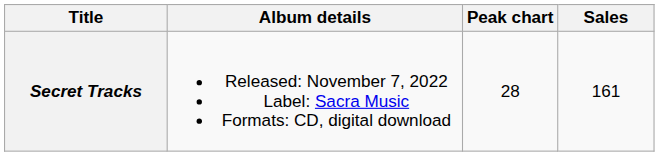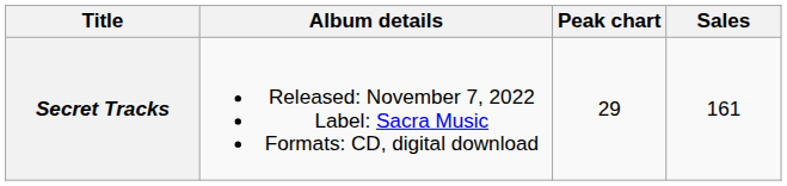 <table class="wikitable plainrowheaders" style="text-align:center;" border="1">
 <tr>
 <th scope="col" style="width:11em;">Title</th>
 <th scope="col" style="width:20em;">Album details</th>
 <th scope="col" style="width:6em;">Peak chart</th>
 <th scope="col" style="width:6em;">Sales</th>
 </tr>
 <tr>
 <th scope="row"><em>Secret Tracks</em></th>
 <td><br><ul><li>Released: November 7, 2022</li><li>Label: <a href='#'>Sacra Music</a></li><li>Formats: CD, digital download</li></ul></td>
-<td align="center">28</td>
+<td align="center">29</td>
 <td align="center">161</td>
 </tr>
 </table>
